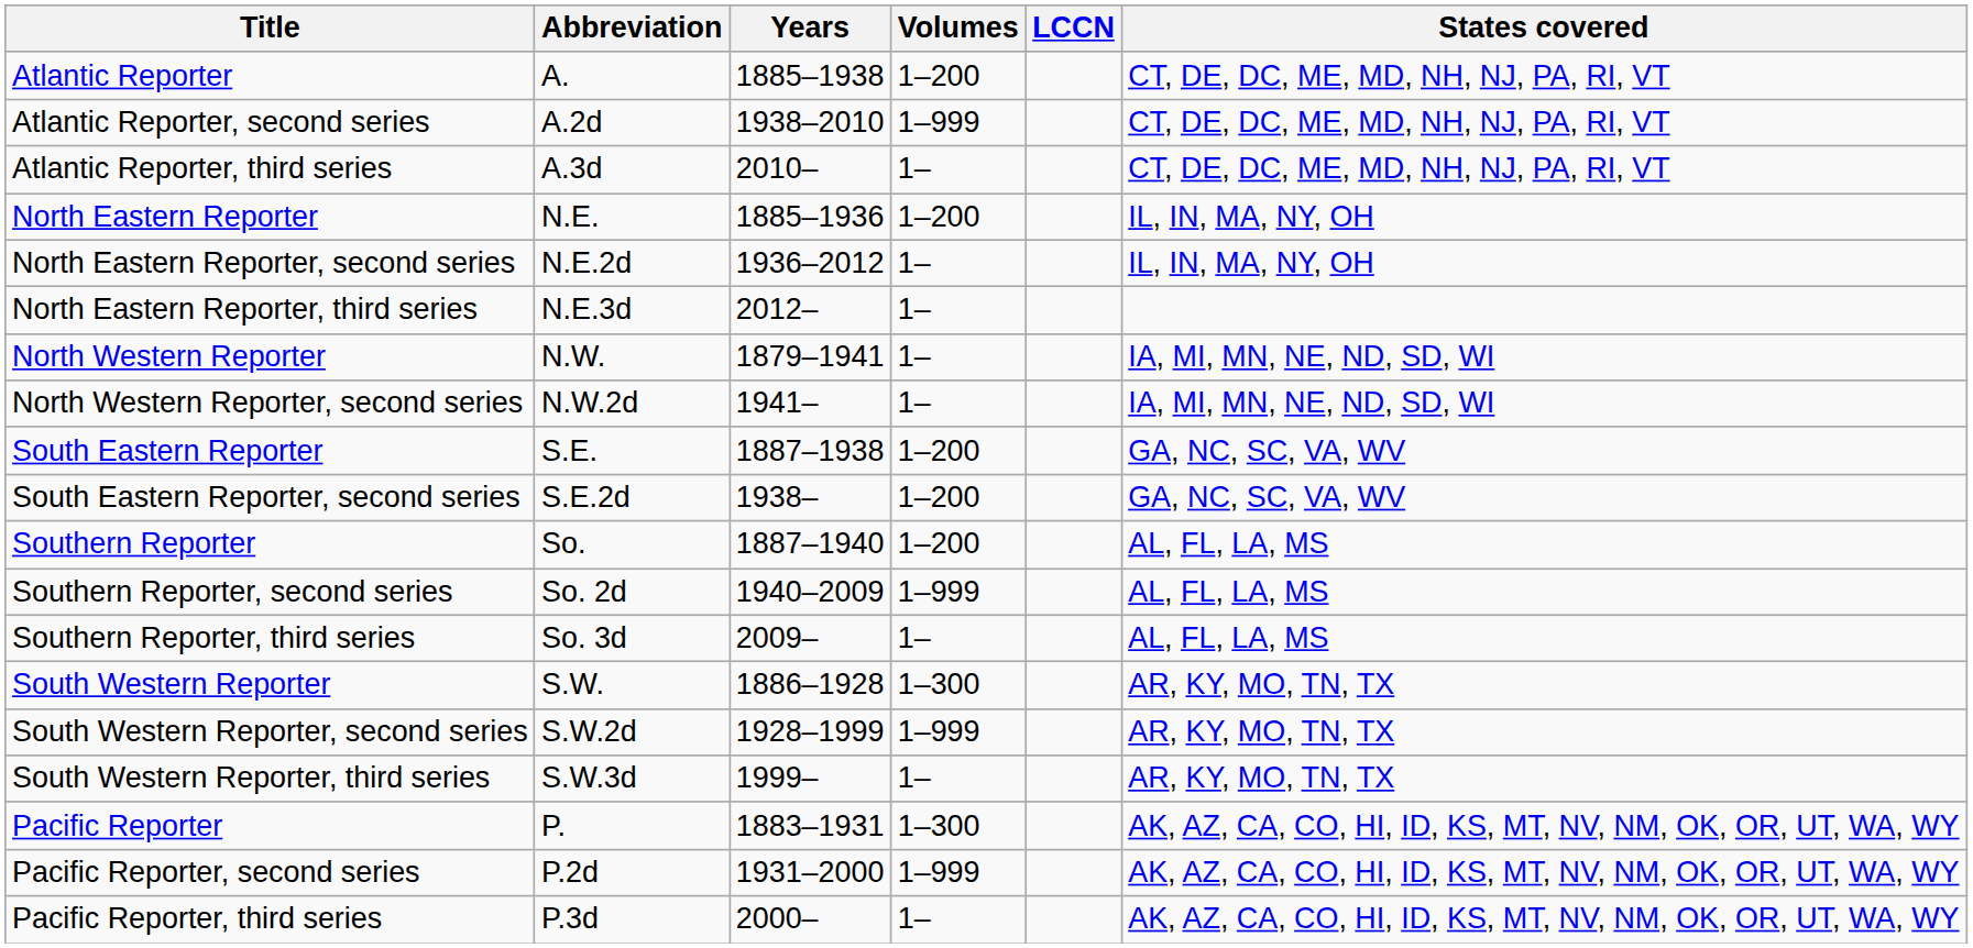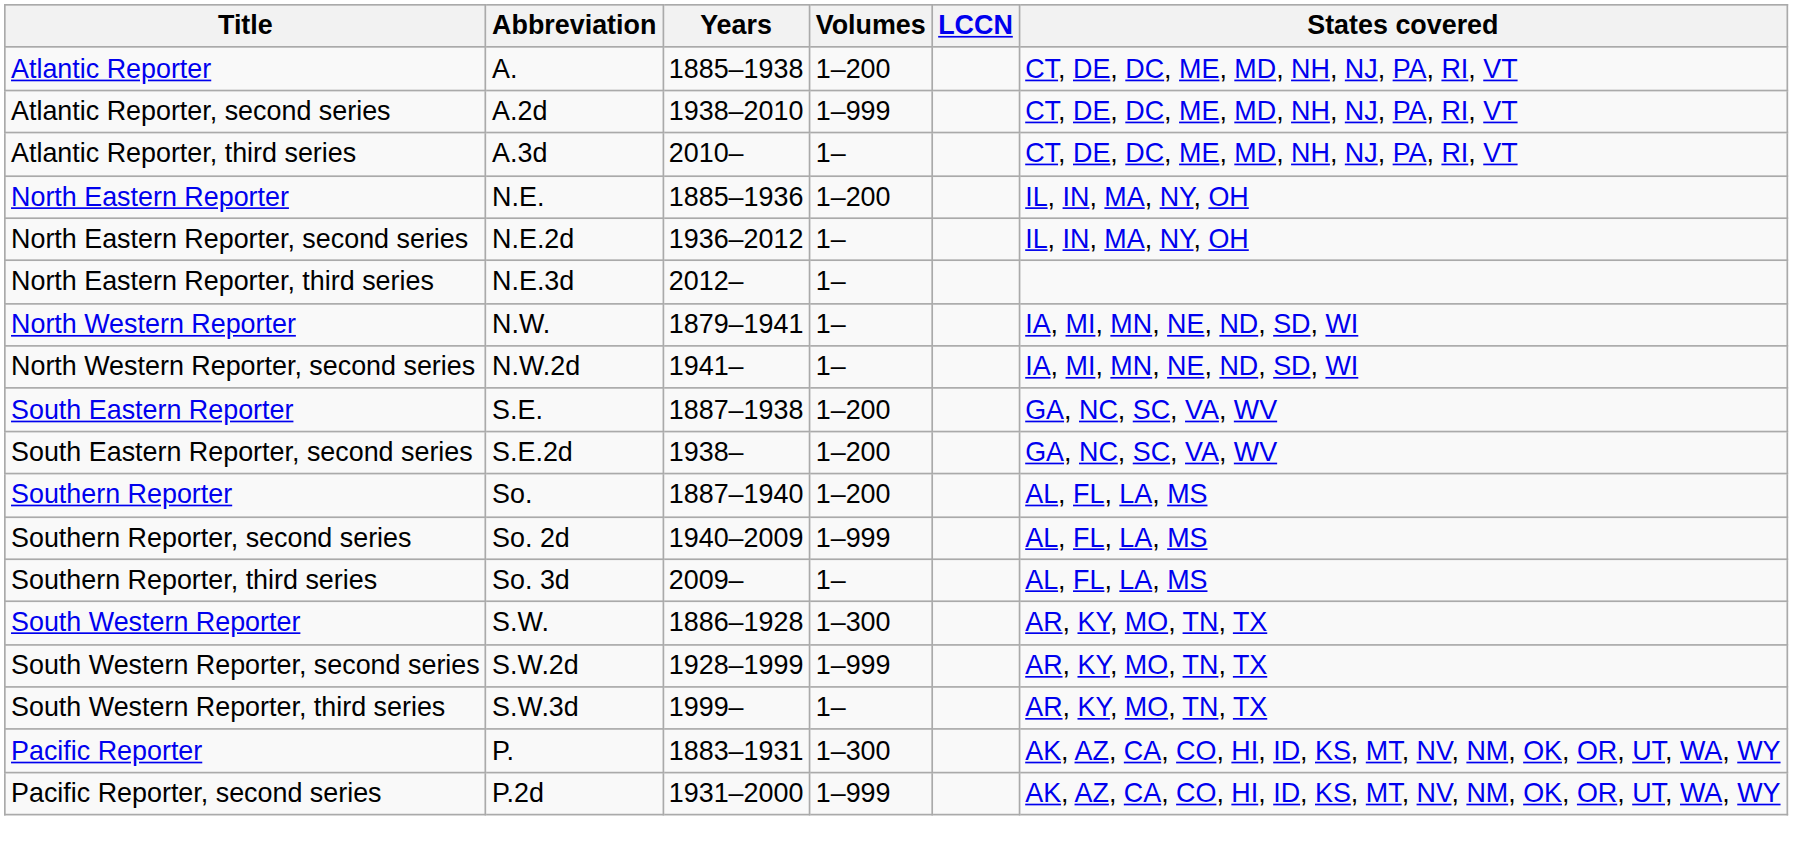 <table class="wikitable sortable" border="1">
 <tr>
 <th>Title</th>
 <th>Abbreviation</th>
 <th>Years</th>
 <th>Volumes</th>
 <th><a href='#'>LCCN</a></th>
 <th class="unsortable">States covered</th>
 </tr>
 <tr>
 <td><a href='#'>Atlantic Reporter</a></td>
 <td>A.</td>
 <td>1885–1938</td>
 <td>1–200</td>
 <td></td>
 <td><a href='#'>CT</a>, <a href='#'>DE</a>, <a href='#'>DC</a>, <a href='#'>ME</a>, <a href='#'>MD</a>, <a href='#'>NH</a>, <a href='#'>NJ</a>, <a href='#'>PA</a>, <a href='#'>RI</a>, <a href='#'>VT</a></td>
 </tr>
 <tr>
 <td>Atlantic Reporter, second series</td>
 <td>A.2d</td>
 <td>1938–2010</td>
 <td>1–999</td>
 <td></td>
 <td><a href='#'>CT</a>, <a href='#'>DE</a>, <a href='#'>DC</a>, <a href='#'>ME</a>, <a href='#'>MD</a>, <a href='#'>NH</a>, <a href='#'>NJ</a>, <a href='#'>PA</a>, <a href='#'>RI</a>, <a href='#'>VT</a></td>
 </tr>
 <tr>
 <td>Atlantic Reporter, third series</td>
 <td>A.3d</td>
 <td>2010–</td>
 <td>1–</td>
 <td></td>
 <td><a href='#'>CT</a>, <a href='#'>DE</a>, <a href='#'>DC</a>, <a href='#'>ME</a>, <a href='#'>MD</a>, <a href='#'>NH</a>, <a href='#'>NJ</a>, <a href='#'>PA</a>, <a href='#'>RI</a>, <a href='#'>VT</a></td>
 </tr>
 <tr>
 <td><a href='#'>North Eastern Reporter</a></td>
 <td>N.E.</td>
 <td>1885–1936</td>
 <td>1–200</td>
 <td></td>
 <td><a href='#'>IL</a>, <a href='#'>IN</a>, <a href='#'>MA</a>, <a href='#'>NY</a>, <a href='#'>OH</a></td>
 </tr>
 <tr>
 <td>North Eastern Reporter, second series</td>
 <td>N.E.2d</td>
 <td>1936–2012</td>
 <td>1–</td>
 <td></td>
 <td><a href='#'>IL</a>, <a href='#'>IN</a>, <a href='#'>MA</a>, <a href='#'>NY</a>, <a href='#'>OH</a></td>
 </tr>
 <tr>
 <td>North Eastern Reporter, third series</td>
 <td>N.E.3d</td>
 <td>2012–</td>
 <td>1–</td>
 <td></td>
 <td></td>
 </tr>
 <tr>
 <td><a href='#'>North Western Reporter</a></td>
 <td>N.W.</td>
 <td>1879–1941</td>
 <td>1–</td>
 <td></td>
 <td><a href='#'>IA</a>, <a href='#'>MI</a>, <a href='#'>MN</a>, <a href='#'>NE</a>, <a href='#'>ND</a>, <a href='#'>SD</a>, <a href='#'>WI</a></td>
 </tr>
 <tr>
 <td>North Western Reporter, second series</td>
 <td>N.W.2d</td>
 <td>1941–</td>
 <td>1–</td>
 <td></td>
 <td><a href='#'>IA</a>, <a href='#'>MI</a>, <a href='#'>MN</a>, <a href='#'>NE</a>, <a href='#'>ND</a>, <a href='#'>SD</a>, <a href='#'>WI</a></td>
 </tr>
 <tr>
 <td><a href='#'>South Eastern Reporter</a></td>
 <td>S.E.</td>
 <td>1887–1938</td>
 <td>1–200</td>
 <td></td>
 <td><a href='#'>GA</a>, <a href='#'>NC</a>, <a href='#'>SC</a>, <a href='#'>VA</a>, <a href='#'>WV</a></td>
 </tr>
 <tr>
 <td>South Eastern Reporter, second series</td>
 <td>S.E.2d</td>
 <td>1938–</td>
 <td>1–200</td>
 <td></td>
 <td><a href='#'>GA</a>, <a href='#'>NC</a>, <a href='#'>SC</a>, <a href='#'>VA</a>, <a href='#'>WV</a></td>
 </tr>
 <tr>
 <td><a href='#'>Southern Reporter</a></td>
 <td>So.</td>
 <td>1887–1940</td>
 <td>1–200</td>
 <td></td>
 <td><a href='#'>AL</a>, <a href='#'>FL</a>, <a href='#'>LA</a>, <a href='#'>MS</a></td>
 </tr>
 <tr>
 <td>Southern Reporter, second series</td>
 <td>So. 2d</td>
 <td>1940–2009</td>
 <td>1–999</td>
 <td></td>
 <td><a href='#'>AL</a>, <a href='#'>FL</a>, <a href='#'>LA</a>, <a href='#'>MS</a></td>
 </tr>
 <tr>
 <td>Southern Reporter, third series</td>
 <td>So. 3d</td>
 <td>2009–</td>
 <td>1–</td>
 <td></td>
 <td><a href='#'>AL</a>, <a href='#'>FL</a>, <a href='#'>LA</a>, <a href='#'>MS</a></td>
 </tr>
 <tr>
 <td><a href='#'>South Western Reporter</a></td>
 <td>S.W.</td>
 <td>1886–1928</td>
 <td>1–300</td>
 <td></td>
 <td><a href='#'>AR</a>, <a href='#'>KY</a>, <a href='#'>MO</a>, <a href='#'>TN</a>, <a href='#'>TX</a></td>
 </tr>
 <tr>
 <td>South Western Reporter, second series</td>
 <td>S.W.2d</td>
 <td>1928–1999</td>
 <td>1–999</td>
 <td></td>
 <td><a href='#'>AR</a>, <a href='#'>KY</a>, <a href='#'>MO</a>, <a href='#'>TN</a>, <a href='#'>TX</a></td>
 </tr>
 <tr>
 <td>South Western Reporter, third series</td>
 <td>S.W.3d</td>
 <td>1999–</td>
 <td>1–</td>
 <td></td>
 <td><a href='#'>AR</a>, <a href='#'>KY</a>, <a href='#'>MO</a>, <a href='#'>TN</a>, <a href='#'>TX</a></td>
 </tr>
 <tr>
 <td><a href='#'>Pacific Reporter</a></td>
 <td>P.</td>
 <td>1883–1931</td>
 <td>1–300</td>
 <td></td>
 <td><a href='#'>AK</a>, <a href='#'>AZ</a>, <a href='#'>CA</a>, <a href='#'>CO</a>, <a href='#'>HI</a>, <a href='#'>ID</a>, <a href='#'>KS</a>, <a href='#'>MT</a>, <a href='#'>NV</a>, <a href='#'>NM</a>, <a href='#'>OK</a>, <a href='#'>OR</a>, <a href='#'>UT</a>, <a href='#'>WA</a>, <a href='#'>WY</a></td>
 </tr>
 <tr>
 <td>Pacific Reporter, second series</td>
 <td>P.2d</td>
 <td>1931–2000</td>
 <td>1–999</td>
 <td></td>
 <td><a href='#'>AK</a>, <a href='#'>AZ</a>, <a href='#'>CA</a>, <a href='#'>CO</a>, <a href='#'>HI</a>, <a href='#'>ID</a>, <a href='#'>KS</a>, <a href='#'>MT</a>, <a href='#'>NV</a>, <a href='#'>NM</a>, <a href='#'>OK</a>, <a href='#'>OR</a>, <a href='#'>UT</a>, <a href='#'>WA</a>, <a href='#'>WY</a></td>
 </tr>
-<tr>
-<td>Pacific Reporter, third series</td>
-<td>P.3d</td>
-<td>2000–</td>
-<td>1–</td>
-<td></td>
-<td><a href='#'>AK</a>, <a href='#'>AZ</a>, <a href='#'>CA</a>, <a href='#'>CO</a>, <a href='#'>HI</a>, <a href='#'>ID</a>, <a href='#'>KS</a>, <a href='#'>MT</a>, <a href='#'>NV</a>, <a href='#'>NM</a>, <a href='#'>OK</a>, <a href='#'>OR</a>, <a href='#'>UT</a>, <a href='#'>WA</a>, <a href='#'>WY</a></td>
-</tr>
 </table>
